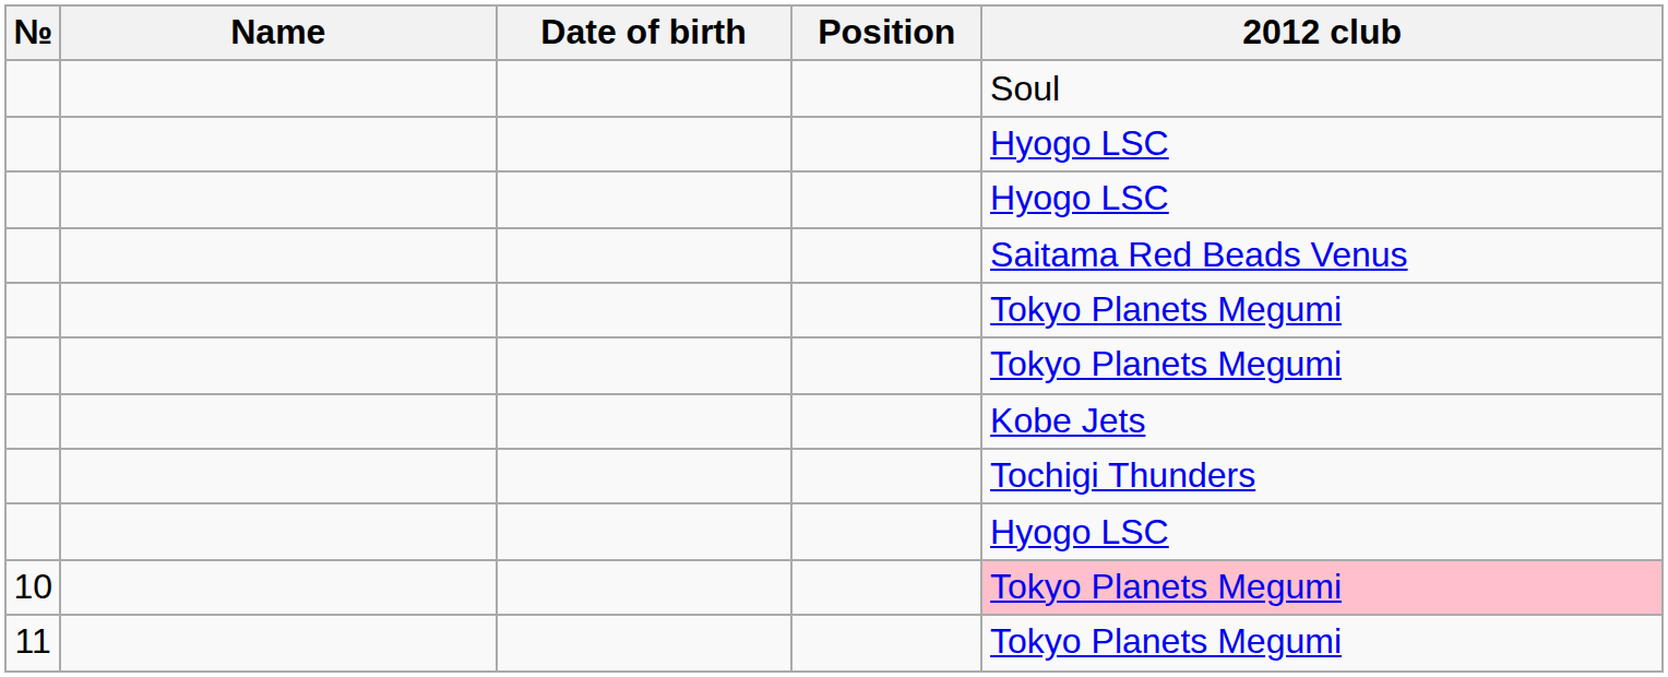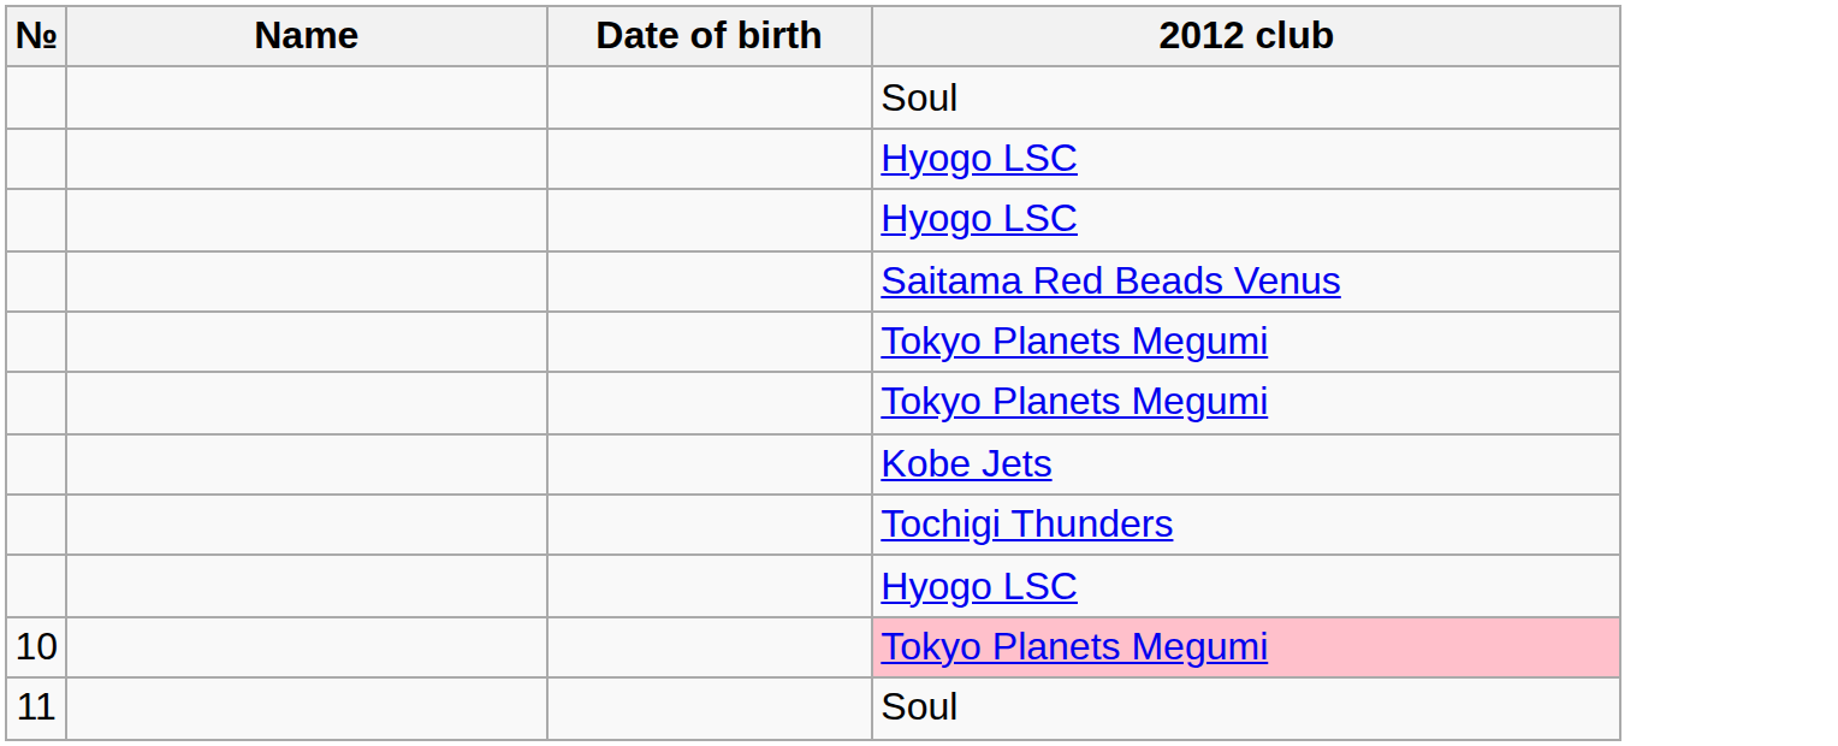 <table class="wikitable sortable" style="font-size:100%; text-align:center;">
 <tr>
 <th>№</th>
 <th style="width:12em">Name</th>
 <th style="width:8em">Date of birth</th>
-<th style="width:5em">Position</th>
 <th style="width:19em">2012 club</th>
 </tr>
 <tr>
 <td></td>
 <td style="text-align:left;"></td>
 <td style="text-align:right;"></td>
-<td></td>
 <td style="text-align:left;"> Soul</td>
 </tr>
 <tr>
 <td></td>
 <td style="text-align:left;"></td>
 <td style="text-align:right;"></td>
-<td></td>
 <td style="text-align:left;"> <a href='#'>Hyogo LSC</a></td>
 </tr>
 <tr>
 <td></td>
 <td style="text-align:left;"></td>
 <td style="text-align:right;"></td>
-<td></td>
 <td style="text-align:left;"> <a href='#'>Hyogo LSC</a></td>
 </tr>
 <tr>
 <td></td>
 <td style="text-align:left;"></td>
 <td style="text-align:right;"></td>
-<td></td>
 <td style="text-align:left;"> <a href='#'>Saitama Red Beads Venus</a></td>
 </tr>
 <tr>
 <td></td>
 <td style="text-align:left;"></td>
 <td style="text-align:right;"></td>
-<td></td>
 <td style="text-align:left;"> <a href='#'>Tokyo Planets Megumi</a></td>
 </tr>
 <tr>
 <td></td>
 <td style="text-align:left;"></td>
 <td style="text-align:right;"></td>
-<td></td>
 <td style="text-align:left;"> <a href='#'>Tokyo Planets Megumi</a></td>
 </tr>
 <tr>
 <td></td>
 <td style="text-align:left;"></td>
 <td style="text-align:right;"></td>
-<td></td>
 <td style="text-align:left;"> <a href='#'>Kobe Jets</a></td>
 </tr>
 <tr>
 <td></td>
 <td style="text-align:left;"></td>
 <td style="text-align:right;"></td>
-<td></td>
 <td style="text-align:left;"> <a href='#'>Tochigi Thunders</a></td>
 </tr>
 <tr>
 <td></td>
 <td style="text-align:left;"></td>
 <td style="text-align:right;"></td>
-<td></td>
 <td style="text-align:left;"> <a href='#'>Hyogo LSC</a></td>
 </tr>
 <tr>
 <td>10</td>
 <td style="text-align:left;"></td>
 <td style="text-align:right;"></td>
-<td></td>
 <td style="background: pink; text-align:left;"> <a href='#'>Tokyo Planets Megumi</a></td>
 </tr>
 <tr>
 <td>11</td>
 <td style="text-align:left;"></td>
 <td style="text-align:right;"></td>
-<td></td>
-<td style="text-align:left;"> <a href='#'>Tokyo Planets Megumi</a></td>
+<td style="text-align:left;"> Soul</td>
 </tr>
 </table>
